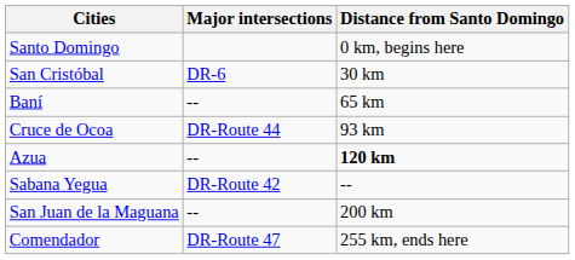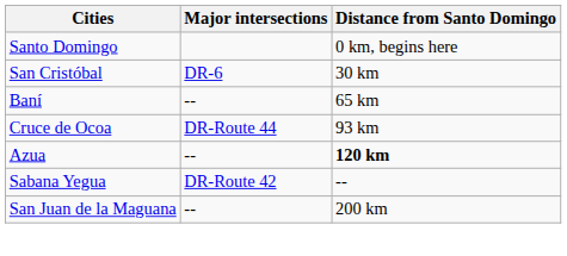 <table class="wikitable">
 <tr>
 <th>Cities</th>
 <th>Major intersections</th>
 <th>Distance from Santo Domingo</th>
 </tr>
 <tr>
 <td><a href='#'>Santo Domingo</a></td>
 <td></td>
 <td>0 km, begins here</td>
 </tr>
 <tr>
 <td><a href='#'>San Cristóbal</a></td>
 <td><a href='#'>DR-6</a></td>
 <td>30 km</td>
 </tr>
 <tr>
 <td><a href='#'>Baní</a></td>
 <td>--</td>
 <td>65 km</td>
 </tr>
 <tr>
 <td><a href='#'>Cruce de Ocoa</a></td>
 <td><a href='#'>DR-Route 44</a></td>
 <td>93 km</td>
 </tr>
 <tr>
 <td><a href='#'>Azua</a></td>
 <td>--</td>
 <td><strong>120 km</strong></td>
 </tr>
 <tr>
 <td><a href='#'>Sabana Yegua</a></td>
 <td><a href='#'>DR-Route 42</a></td>
 <td>--</td>
 </tr>
 <tr>
 <td><a href='#'>San Juan de la Maguana</a></td>
 <td>--</td>
 <td>200 km</td>
 </tr>
-<tr>
-<td><a href='#'>Comendador</a></td>
-<td><a href='#'>DR-Route 47</a></td>
-<td>255 km, ends here</td>
-</tr>
 </table>
